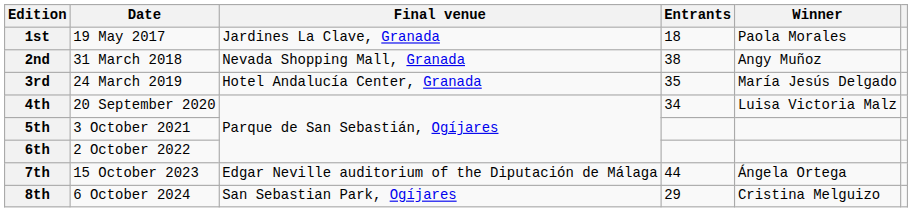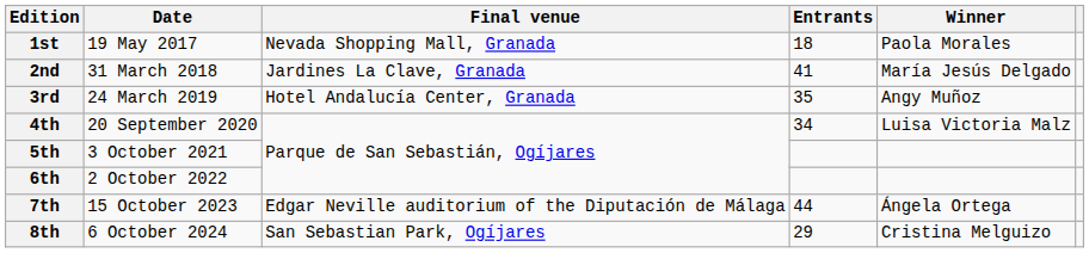 <table class="wikitable defaultcenter col2left col3left col5left" style="font-size:95%;">
 <tr>
 <th>Edition</th>
 <th>Date</th>
 <th>Final venue</th>
 <th>Entrants</th>
 <th>Winner</th>
 <th></th>
 </tr>
 <tr>
 <th>1st</th>
 <td>19 May 2017</td>
-<td>Jardines La Clave, <a href='#'>Granada</a></td>
+<td>Nevada Shopping Mall, <a href='#'>Granada</a></td>
 <td>18</td>
 <td>Paola Morales</td>
 <td></td>
 </tr>
 <tr>
 <th>2nd</th>
 <td>31 March 2018</td>
-<td>Nevada Shopping Mall, <a href='#'>Granada</a></td>
-<td>38</td>
-<td>Angy Muñoz</td>
+<td>Jardines La Clave, <a href='#'>Granada</a></td>
+<td>41</td>
+<td>María Jesús Delgado</td>
 <td></td>
 </tr>
 <tr>
 <th>3rd</th>
 <td>24 March 2019</td>
 <td>Hotel Andalucía Center, <a href='#'>Granada</a></td>
 <td>35</td>
-<td>María Jesús Delgado</td>
+<td>Angy Muñoz</td>
 <td></td>
 </tr>
 <tr>
 <th>4th</th>
 <td>20 September 2020</td>
 <td rowspan=3>Parque de San Sebastián, <a href='#'>Ogíjares</a></td>
 <td>34</td>
 <td>Luisa Victoria Malz</td>
 <td></td>
 </tr>
 <tr>
 <th>5th</th>
 <td>3 October 2021</td>
 <td></td>
 <td></td>
 <td></td>
 </tr>
 <tr>
 <th>6th</th>
 <td>2 October 2022</td>
 <td></td>
 <td></td>
 <td></td>
 </tr>
 <tr>
 <th>7th</th>
 <td>15 October 2023</td>
 <td>Edgar Neville auditorium of the Diputación de Málaga</td>
 <td>44</td>
 <td>Ángela Ortega</td>
 <td></td>
 </tr>
 <tr>
 <th>8th</th>
 <td>6 October 2024</td>
 <td>San Sebastian Park, <a href='#'>Ogíjares</a></td>
 <td>29</td>
 <td>Cristina Melguizo</td>
 <td></td>
 </tr>
 </table>
